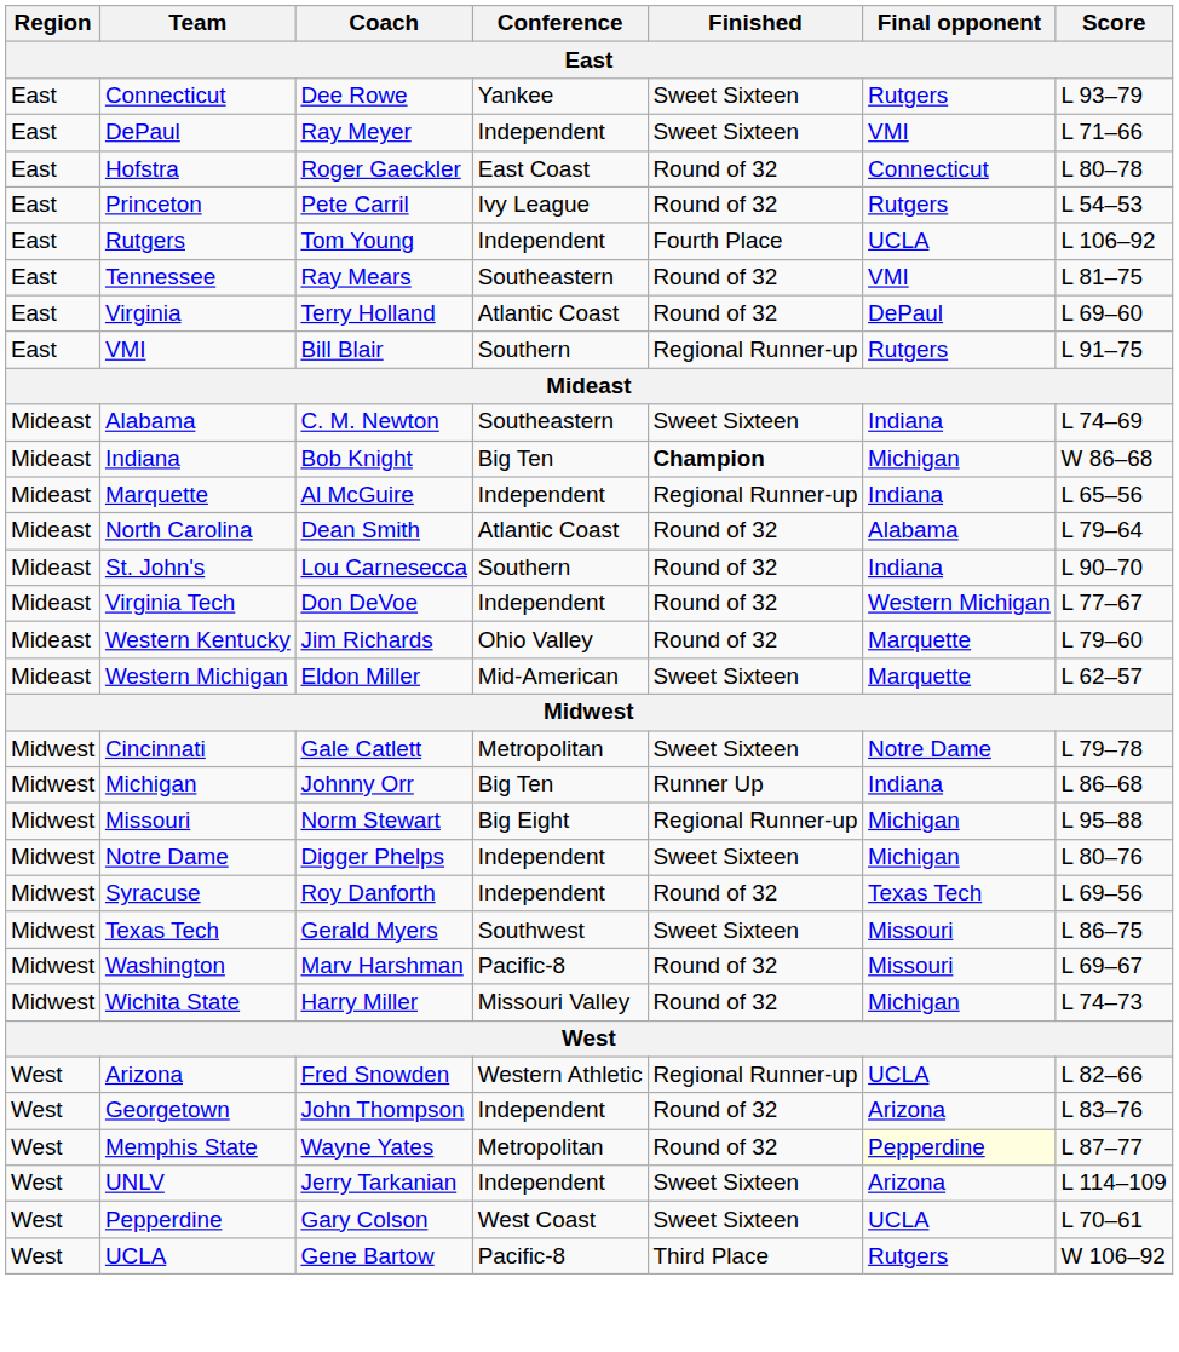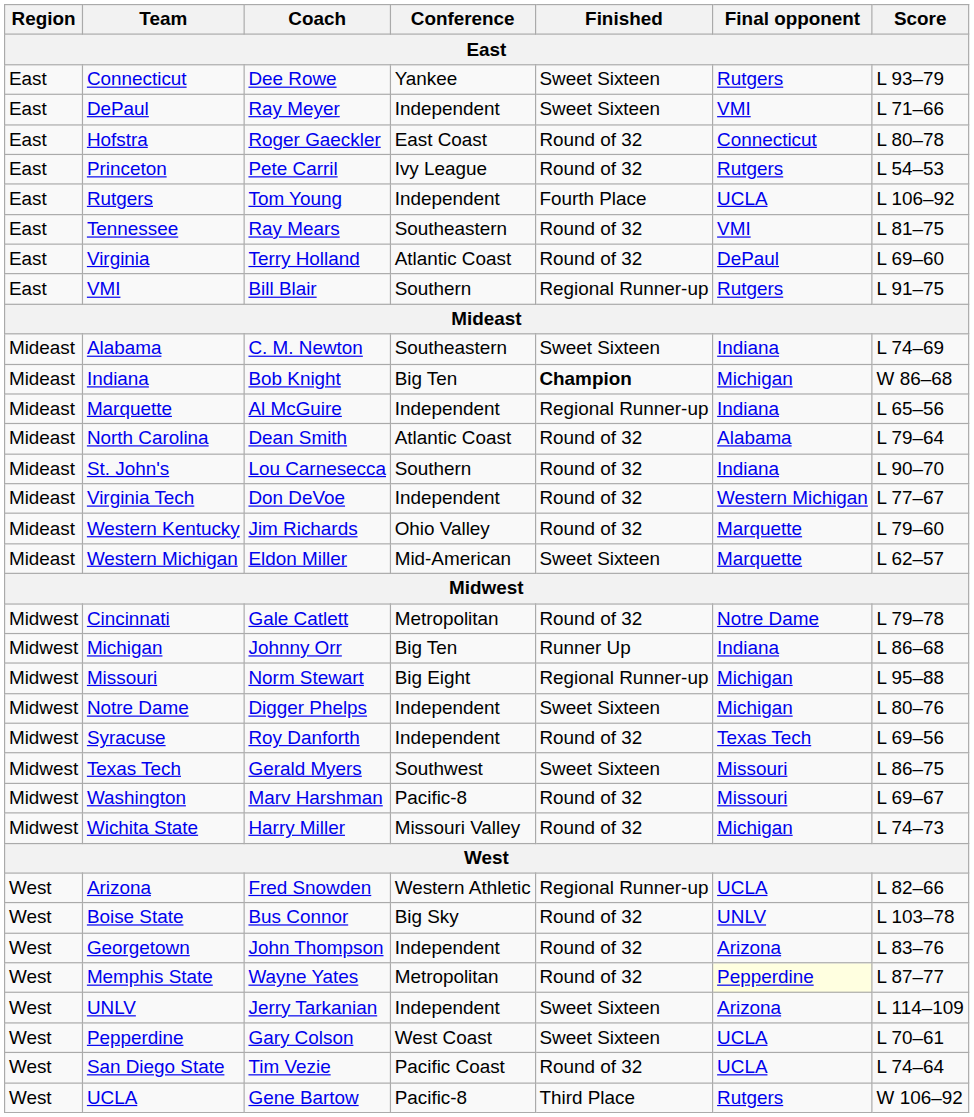 <table class=wikitable>
 <tr>
 <th>Region</th>
 <th>Team</th>
 <th>Coach</th>
 <th>Conference</th>
 <th>Finished</th>
 <th>Final opponent</th>
 <th>Score</th>
 </tr>
 <tr>
 <th colspan=7>East</th>
 </tr>
 <tr>
 <td>East</td>
 <td><a href='#'>Connecticut</a></td>
 <td><a href='#'>Dee Rowe</a></td>
 <td>Yankee</td>
 <td>Sweet Sixteen</td>
 <td><a href='#'>Rutgers</a></td>
 <td>L 93–79</td>
 </tr>
 <tr>
 <td>East</td>
 <td><a href='#'>DePaul</a></td>
 <td><a href='#'>Ray Meyer</a></td>
 <td>Independent</td>
 <td>Sweet Sixteen</td>
 <td><a href='#'>VMI</a></td>
 <td>L 71–66</td>
 </tr>
 <tr>
 <td>East</td>
 <td><a href='#'>Hofstra</a></td>
 <td><a href='#'>Roger Gaeckler</a></td>
 <td>East Coast</td>
 <td>Round of 32</td>
 <td><a href='#'>Connecticut</a></td>
 <td>L 80–78</td>
 </tr>
 <tr>
 <td>East</td>
 <td><a href='#'>Princeton</a></td>
 <td><a href='#'>Pete Carril</a></td>
 <td>Ivy League</td>
 <td>Round of 32</td>
 <td><a href='#'>Rutgers</a></td>
 <td>L 54–53</td>
 </tr>
 <tr>
 <td>East</td>
 <td><a href='#'>Rutgers</a></td>
 <td><a href='#'>Tom Young</a></td>
 <td>Independent</td>
 <td>Fourth Place</td>
 <td><a href='#'>UCLA</a></td>
 <td>L 106–92</td>
 </tr>
 <tr>
 <td>East</td>
 <td><a href='#'>Tennessee</a></td>
 <td><a href='#'>Ray Mears</a></td>
 <td>Southeastern</td>
 <td>Round of 32</td>
 <td><a href='#'>VMI</a></td>
 <td>L 81–75</td>
 </tr>
 <tr>
 <td>East</td>
 <td><a href='#'>Virginia</a></td>
 <td><a href='#'>Terry Holland</a></td>
 <td>Atlantic Coast</td>
 <td>Round of 32</td>
 <td><a href='#'>DePaul</a></td>
 <td>L 69–60</td>
 </tr>
 <tr>
 <td>East</td>
 <td><a href='#'>VMI</a></td>
 <td><a href='#'>Bill Blair</a></td>
 <td>Southern</td>
 <td>Regional Runner-up</td>
 <td><a href='#'>Rutgers</a></td>
 <td>L 91–75</td>
 </tr>
 <tr>
 <th colspan=7>Mideast</th>
 </tr>
 <tr>
 <td>Mideast</td>
 <td><a href='#'>Alabama</a></td>
 <td><a href='#'>C. M. Newton</a></td>
 <td>Southeastern</td>
 <td>Sweet Sixteen</td>
 <td><a href='#'>Indiana</a></td>
 <td>L 74–69</td>
 </tr>
 <tr>
 <td>Mideast</td>
 <td><a href='#'>Indiana</a></td>
 <td><a href='#'>Bob Knight</a></td>
 <td>Big Ten</td>
 <td><strong>Champion</strong></td>
 <td><a href='#'>Michigan</a></td>
 <td>W 86–68</td>
 </tr>
 <tr>
 <td>Mideast</td>
 <td><a href='#'>Marquette</a></td>
 <td><a href='#'>Al McGuire</a></td>
 <td>Independent</td>
 <td>Regional Runner-up</td>
 <td><a href='#'>Indiana</a></td>
 <td>L 65–56</td>
 </tr>
 <tr>
 <td>Mideast</td>
 <td><a href='#'>North Carolina</a></td>
 <td><a href='#'>Dean Smith</a></td>
 <td>Atlantic Coast</td>
 <td>Round of 32</td>
 <td><a href='#'>Alabama</a></td>
 <td>L 79–64</td>
 </tr>
 <tr>
 <td>Mideast</td>
 <td><a href='#'>St. John's</a></td>
 <td><a href='#'>Lou Carnesecca</a></td>
 <td>Southern</td>
 <td>Round of 32</td>
 <td><a href='#'>Indiana</a></td>
 <td>L 90–70</td>
 </tr>
 <tr>
 <td>Mideast</td>
 <td><a href='#'>Virginia Tech</a></td>
 <td><a href='#'>Don DeVoe</a></td>
 <td>Independent</td>
 <td>Round of 32</td>
 <td><a href='#'>Western Michigan</a></td>
 <td>L 77–67</td>
 </tr>
 <tr>
 <td>Mideast</td>
 <td><a href='#'>Western Kentucky</a></td>
 <td><a href='#'>Jim Richards</a></td>
 <td>Ohio Valley</td>
 <td>Round of 32</td>
 <td><a href='#'>Marquette</a></td>
 <td>L 79–60</td>
 </tr>
 <tr>
 <td>Mideast</td>
 <td><a href='#'>Western Michigan</a></td>
 <td><a href='#'>Eldon Miller</a></td>
 <td>Mid-American</td>
 <td>Sweet Sixteen</td>
 <td><a href='#'>Marquette</a></td>
 <td>L 62–57</td>
 </tr>
 <tr>
 <th colspan=7>Midwest</th>
 </tr>
 <tr>
 <td>Midwest</td>
 <td><a href='#'>Cincinnati</a></td>
 <td><a href='#'>Gale Catlett</a></td>
 <td>Metropolitan</td>
-<td>Sweet Sixteen</td>
+<td>Round of 32</td>
 <td><a href='#'>Notre Dame</a></td>
 <td>L 79–78</td>
 </tr>
 <tr>
 <td>Midwest</td>
 <td><a href='#'>Michigan</a></td>
 <td><a href='#'>Johnny Orr</a></td>
 <td>Big Ten</td>
 <td>Runner Up</td>
 <td><a href='#'>Indiana</a></td>
 <td>L 86–68</td>
 </tr>
 <tr>
 <td>Midwest</td>
 <td><a href='#'>Missouri</a></td>
 <td><a href='#'>Norm Stewart</a></td>
 <td>Big Eight</td>
 <td>Regional Runner-up</td>
 <td><a href='#'>Michigan</a></td>
 <td>L 95–88</td>
 </tr>
 <tr>
 <td>Midwest</td>
 <td><a href='#'>Notre Dame</a></td>
 <td><a href='#'>Digger Phelps</a></td>
 <td>Independent</td>
 <td>Sweet Sixteen</td>
 <td><a href='#'>Michigan</a></td>
 <td>L 80–76</td>
 </tr>
 <tr>
 <td>Midwest</td>
 <td><a href='#'>Syracuse</a></td>
 <td><a href='#'>Roy Danforth</a></td>
 <td>Independent</td>
 <td>Round of 32</td>
 <td><a href='#'>Texas Tech</a></td>
 <td>L 69–56</td>
 </tr>
 <tr>
 <td>Midwest</td>
 <td><a href='#'>Texas Tech</a></td>
 <td><a href='#'>Gerald Myers</a></td>
 <td>Southwest</td>
 <td>Sweet Sixteen</td>
 <td><a href='#'>Missouri</a></td>
 <td>L 86–75</td>
 </tr>
 <tr>
 <td>Midwest</td>
 <td><a href='#'>Washington</a></td>
 <td><a href='#'>Marv Harshman</a></td>
 <td>Pacific-8</td>
 <td>Round of 32</td>
 <td><a href='#'>Missouri</a></td>
 <td>L 69–67</td>
 </tr>
 <tr>
 <td>Midwest</td>
 <td><a href='#'>Wichita State</a></td>
 <td><a href='#'>Harry Miller</a></td>
 <td>Missouri Valley</td>
 <td>Round of 32</td>
 <td><a href='#'>Michigan</a></td>
 <td>L 74–73</td>
 </tr>
 <tr>
 <th colspan=7>West</th>
 </tr>
 <tr>
 <td>West</td>
 <td><a href='#'>Arizona</a></td>
 <td><a href='#'>Fred Snowden</a></td>
 <td>Western Athletic</td>
 <td>Regional Runner-up</td>
 <td><a href='#'>UCLA</a></td>
 <td>L 82–66</td>
 </tr>
 <tr>
 <td>West</td>
+<td><a href='#'>Boise State</a></td>
+<td><a href='#'>Bus Connor</a></td>
+<td>Big Sky</td>
+<td>Round of 32</td>
+<td><a href='#'>UNLV</a></td>
+<td>L 103–78</td>
+</tr>
+<tr>
+<td>West</td>
 <td><a href='#'>Georgetown</a></td>
 <td><a href='#'>John Thompson</a></td>
 <td>Independent</td>
 <td>Round of 32</td>
 <td><a href='#'>Arizona</a></td>
 <td>L 83–76</td>
 </tr>
 <tr>
 <td>West</td>
 <td><a href='#'>Memphis State</a></td>
 <td><a href='#'>Wayne Yates</a></td>
 <td>Metropolitan</td>
 <td>Round of 32</td>
 <td style="background: lightyellow;"><a href='#'>Pepperdine</a></td>
 <td>L 87–77</td>
 </tr>
 <tr>
 <td>West</td>
 <td><a href='#'>UNLV</a></td>
 <td><a href='#'>Jerry Tarkanian</a></td>
 <td>Independent</td>
 <td>Sweet Sixteen</td>
 <td><a href='#'>Arizona</a></td>
 <td>L 114–109</td>
 </tr>
 <tr>
 <td>West</td>
 <td><a href='#'>Pepperdine</a></td>
 <td><a href='#'>Gary Colson</a></td>
 <td>West Coast</td>
 <td>Sweet Sixteen</td>
 <td><a href='#'>UCLA</a></td>
 <td>L 70–61</td>
 </tr>
 <tr>
 <td>West</td>
+<td><a href='#'>San Diego State</a></td>
+<td><a href='#'>Tim Vezie</a></td>
+<td>Pacific Coast</td>
+<td>Round of 32</td>
+<td><a href='#'>UCLA</a></td>
+<td>L 74–64</td>
+</tr>
+<tr>
+<td>West</td>
 <td><a href='#'>UCLA</a></td>
 <td><a href='#'>Gene Bartow</a></td>
 <td>Pacific-8</td>
 <td>Third Place</td>
 <td><a href='#'>Rutgers</a></td>
 <td>W 106–92</td>
 </tr>
 </table>
